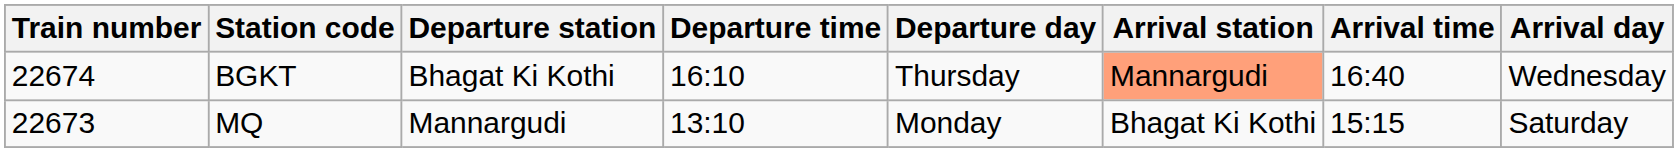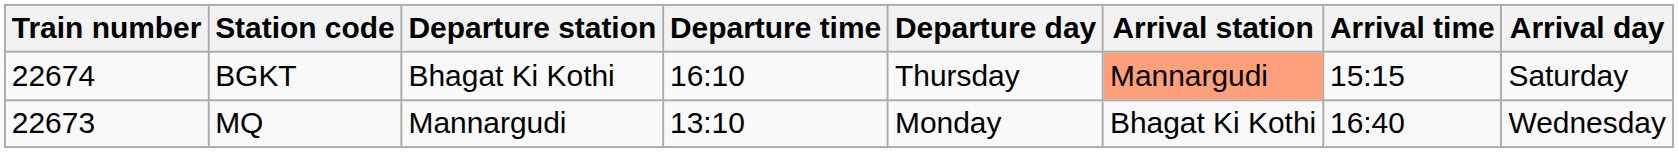 <table class="wikitable">
 <tr>
 <th>Train number</th>
 <th>Station code</th>
 <th>Departure station</th>
 <th>Departure time</th>
 <th>Departure day</th>
 <th>Arrival station</th>
 <th>Arrival time</th>
 <th>Arrival day</th>
 </tr>
 <tr>
 <td>22674</td>
 <td>BGKT</td>
 <td>Bhagat Ki Kothi</td>
 <td>16:10</td>
 <td>Thursday</td>
 <td style="background: lightsalmon;">Mannargudi</td>
-<td>16:40</td>
-<td>Wednesday</td>
+<td>15:15</td>
+<td>Saturday</td>
 </tr>
 <tr>
 <td>22673</td>
 <td>MQ</td>
 <td>Mannargudi</td>
 <td>13:10</td>
 <td>Monday</td>
 <td>Bhagat Ki Kothi</td>
-<td>15:15</td>
-<td>Saturday</td>
+<td>16:40</td>
+<td>Wednesday</td>
 </tr>
 </table>
